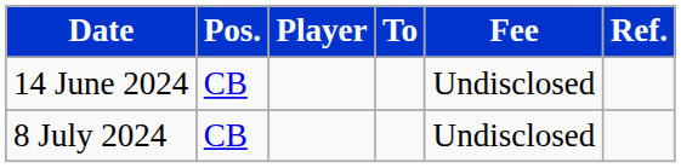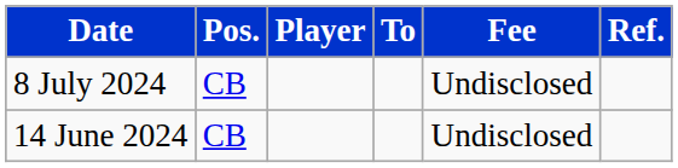 <table class="wikitable plainrowheaders sortable">
 <tr>
 <th style="background:#0033CC;color:#FFFFFF;">Date</th>
 <th style="background:#0033CC;color:#FFFFFF;">Pos.</th>
 <th style="background:#0033CC;color:#FFFFFF;">Player</th>
 <th style="background:#0033CC;color:#FFFFFF;">To</th>
 <th style="background:#0033CC;color:#FFFFFF;">Fee</th>
 <th style="background:#0033CC;color:#FFFFFF;">Ref.</th>
 </tr>
 <tr>
+<td>8 July 2024</td>
+<td><a href='#'>CB</a></td>
+<td></td>
+<td></td>
+<td>Undisclosed</td>
+<td></td>
+</tr>
+<tr>
 <td>14 June 2024</td>
 <td><a href='#'>CB</a></td>
 <td></td>
 <td></td>
 <td>Undisclosed</td>
 <td></td>
 </tr>
-<tr>
-<td>8 July 2024</td>
-<td><a href='#'>CB</a></td>
-<td></td>
-<td></td>
-<td>Undisclosed</td>
-<td></td>
-</tr>
 </table>
